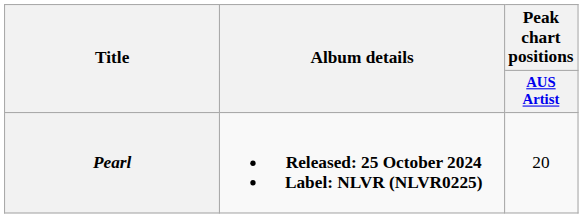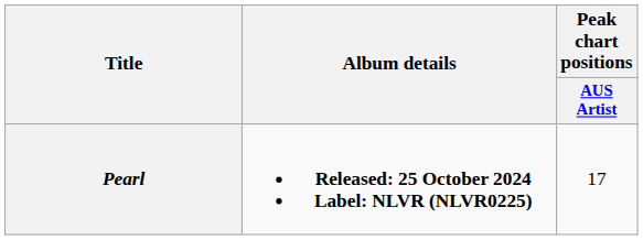 <table class="wikitable plainrowheaders" style="text-align:center;" border="1">
 <tr>
 <th scope="col" rowspan="2" style="width:12em;">Title</th>
 <th scope="col" rowspan="2" style="width:16em;">Album details</th>
 <th scope="col" colspan="1">Peak chart<br>positions</th>
 </tr>
 <tr>
 <th scope="col" style="width:3em; font-size:85%"><a href='#'>AUS<br>Artist</a><br></th>
 </tr>
 <tr>
 <th scope="row"><em>Pearl</em></th>
 <td><strong><br><ul><li>Released: 25 October 2024</li><li>Label: NLVR (NLVR0225)</li></ul></strong></td>
-<td>20</td>
+<td>17</td>
 </tr>
 </table>
